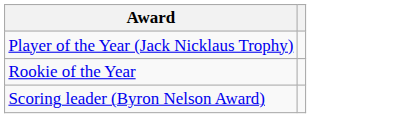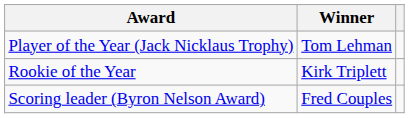 <table class="wikitable">
 <tr>
 <th>Award</th>
+<th>Winner</th>
 <th></th>
 </tr>
 <tr>
 <td><a href='#'>Player of the Year (Jack Nicklaus Trophy)</a></td>
+<td> <a href='#'>Tom Lehman</a></td>
 <td></td>
 </tr>
 <tr>
 <td><a href='#'>Rookie of the Year</a></td>
+<td> <a href='#'>Kirk Triplett</a></td>
 <td></td>
 </tr>
 <tr>
 <td><a href='#'>Scoring leader (Byron Nelson Award)</a></td>
+<td> <a href='#'>Fred Couples</a></td>
 <td></td>
 </tr>
 </table>
